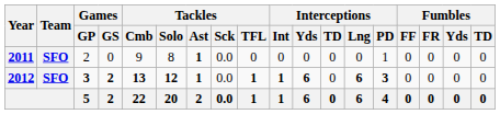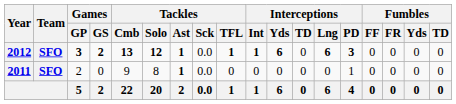 <table class="wikitable" style="text-align:center">
 <tr>
 <th rowspan="2">Year</th>
 <th rowspan="2">Team</th>
 <th colspan="2">Games</th>
 <th colspan="5">Tackles</th>
 <th colspan="5">Interceptions</th>
 <th colspan="4">Fumbles</th>
 </tr>
 <tr>
 <th>GP</th>
 <th>GS</th>
 <th>Cmb</th>
 <th>Solo</th>
 <th>Ast</th>
 <th>Sck</th>
 <th>TFL</th>
 <th>Int</th>
 <th>Yds</th>
 <th>TD</th>
 <th>Lng</th>
 <th>PD</th>
 <th>FF</th>
 <th>FR</th>
 <th>Yds</th>
 <th>TD</th>
 </tr>
 <tr>
+<th><a href='#'>2012</a></th>
+<th><a href='#'>SFO</a></th>
+<td><strong>3</strong></td>
+<td><strong>2</strong></td>
+<td><strong>13</strong></td>
+<td><strong>12</strong></td>
+<td><strong>1</strong></td>
+<td>0.0</td>
+<td><strong>1</strong></td>
+<td><strong>1</strong></td>
+<td><strong>6</strong></td>
+<td>0</td>
+<td><strong>6</strong></td>
+<td><strong>3</strong></td>
+<td>0</td>
+<td>0</td>
+<td>0</td>
+<td>0</td>
+</tr>
+<tr>
 <th><a href='#'>2011</a></th>
 <th><a href='#'>SFO</a></th>
 <td>2</td>
 <td>0</td>
 <td>9</td>
 <td>8</td>
 <td><strong>1</strong></td>
 <td>0.0</td>
 <td>0</td>
 <td>0</td>
 <td>0</td>
 <td>0</td>
 <td>0</td>
 <td>1</td>
-<td>0</td>
-<td>0</td>
-<td>0</td>
-<td>0</td>
-</tr>
-<tr>
-<th><a href='#'>2012</a></th>
-<th><a href='#'>SFO</a></th>
-<td><strong>3</strong></td>
-<td><strong>2</strong></td>
-<td><strong>13</strong></td>
-<td><strong>12</strong></td>
-<td><strong>1</strong></td>
-<td>0.0</td>
-<td><strong>1</strong></td>
-<td><strong>1</strong></td>
-<td><strong>6</strong></td>
-<td>0</td>
-<td><strong>6</strong></td>
-<td><strong>3</strong></td>
 <td>0</td>
 <td>0</td>
 <td>0</td>
 <td>0</td>
 </tr>
 <tr>
 <th colspan="2"></th>
 <th>5</th>
 <th>2</th>
 <th>22</th>
 <th>20</th>
 <th>2</th>
 <th>0.0</th>
 <th>1</th>
 <th>1</th>
 <th>6</th>
 <th>0</th>
 <th>6</th>
 <th>4</th>
 <th>0</th>
 <th>0</th>
 <th>0</th>
 <th>0</th>
 </tr>
 </table>
